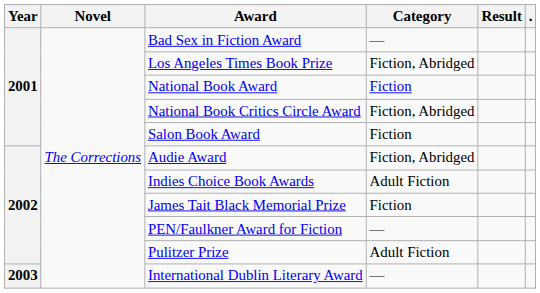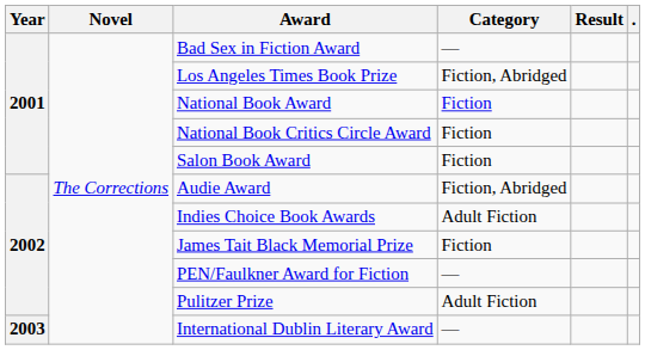 <table class="wikitable sortable">
 <tr>
 <th>Year</th>
 <th>Novel</th>
 <th>Award</th>
 <th>Category</th>
 <th>Result</th>
 <th>.</th>
 </tr>
 <tr>
 <th rowspan="5">2001</th>
 <td rowspan="11"><em><a href='#'>The Corrections</a></em></td>
 <td><a href='#'>Bad Sex in Fiction Award</a></td>
 <td>—</td>
 <td></td>
 <td></td>
 </tr>
 <tr>
 <td><a href='#'>Los Angeles Times Book Prize</a></td>
 <td>Fiction, Abridged</td>
 <td></td>
 <td></td>
 </tr>
 <tr>
 <td><a href='#'>National Book Award</a></td>
 <td><a href='#'>Fiction</a></td>
 <td></td>
 <td></td>
 </tr>
 <tr>
 <td><a href='#'>National Book Critics Circle Award</a></td>
-<td>Fiction, Abridged</td>
+<td>Fiction</td>
 <td></td>
 <td></td>
 </tr>
 <tr>
 <td><a href='#'>Salon Book Award</a></td>
 <td>Fiction</td>
 <td></td>
 <td></td>
 </tr>
 <tr>
 <th rowspan="5">2002</th>
 <td><a href='#'>Audie Award</a></td>
 <td>Fiction, Abridged</td>
 <td></td>
 <td></td>
 </tr>
 <tr>
 <td><a href='#'>Indies Choice Book Awards</a></td>
 <td>Adult Fiction</td>
 <td></td>
 <td></td>
 </tr>
 <tr>
 <td><a href='#'>James Tait Black Memorial Prize</a></td>
 <td>Fiction</td>
 <td></td>
 <td></td>
 </tr>
 <tr>
 <td><a href='#'>PEN/Faulkner Award for Fiction</a></td>
 <td>—</td>
 <td></td>
 <td></td>
 </tr>
 <tr>
 <td><a href='#'>Pulitzer Prize</a></td>
 <td>Adult Fiction</td>
 <td></td>
 <td></td>
 </tr>
 <tr>
 <th>2003</th>
 <td><a href='#'>International Dublin Literary Award</a></td>
 <td>—</td>
 <td></td>
 <td></td>
 </tr>
 </table>
